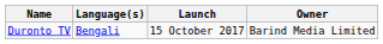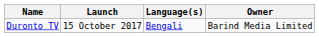 <table class="wikitable">
 <tr>
 <th>Name</th>
+<th>Launch</th>
 <th>Language(s)</th>
-<th>Launch</th>
 <th>Owner</th>
 </tr>
 <tr>
 <td><a href='#'>Duronto TV</a></td>
+<td>15 October 2017</td>
 <td><a href='#'>Bengali</a></td>
-<td>15 October 2017</td>
 <td>Barind Media Limited</td>
 </tr>
 </table>
